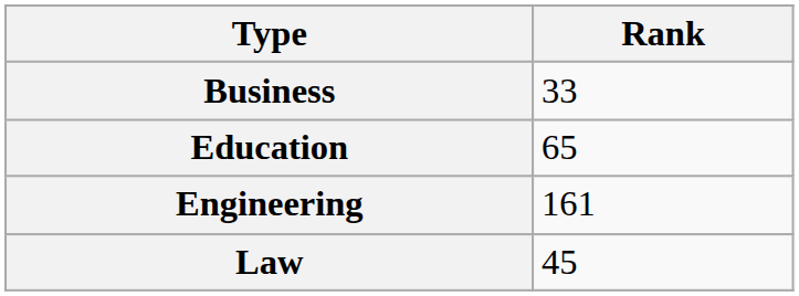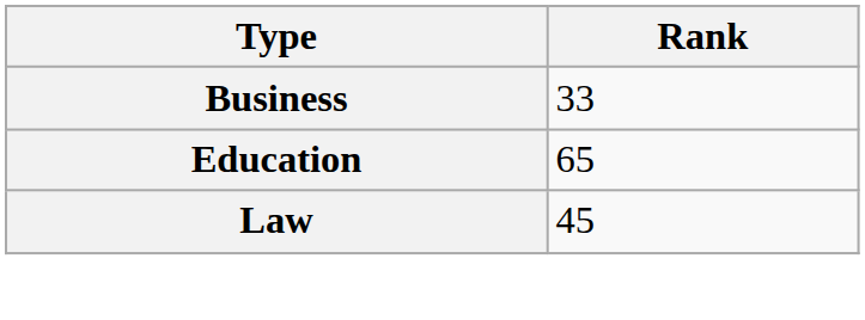 <table class="wikitable plainrowheaders floatright" style="width: 22em;">
 <tr>
 <th scope="col">Type</th>
 <th scope="col">Rank</th>
 </tr>
 <tr>
 <th scope="row">Business</th>
 <td>33</td>
 </tr>
 <tr>
 <th scope="row">Education</th>
 <td>65</td>
 </tr>
 <tr>
-<th scope="row">Engineering</th>
-<td>161</td>
-</tr>
-<tr>
 <th scope="row">Law</th>
 <td>45</td>
 </tr>
 </table>
